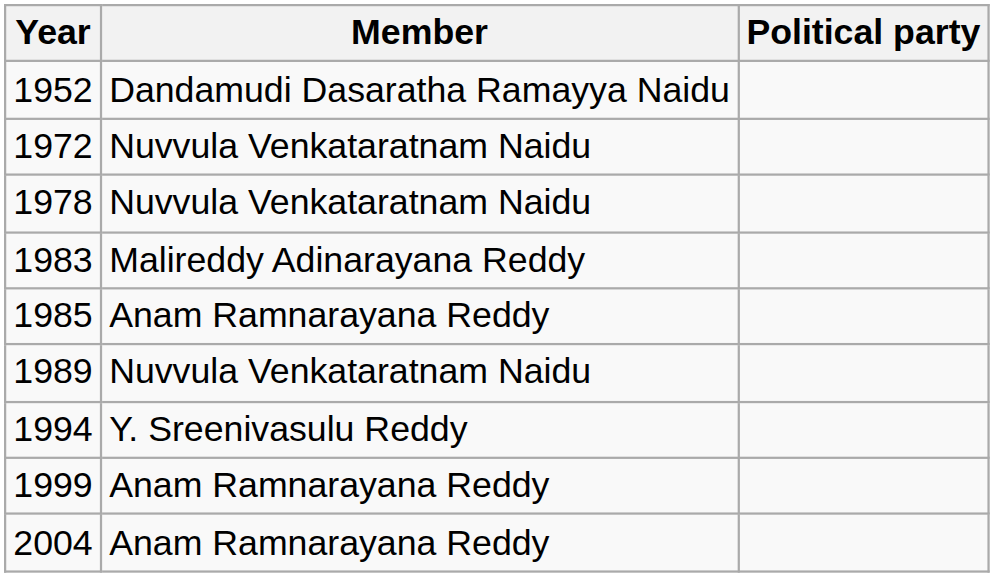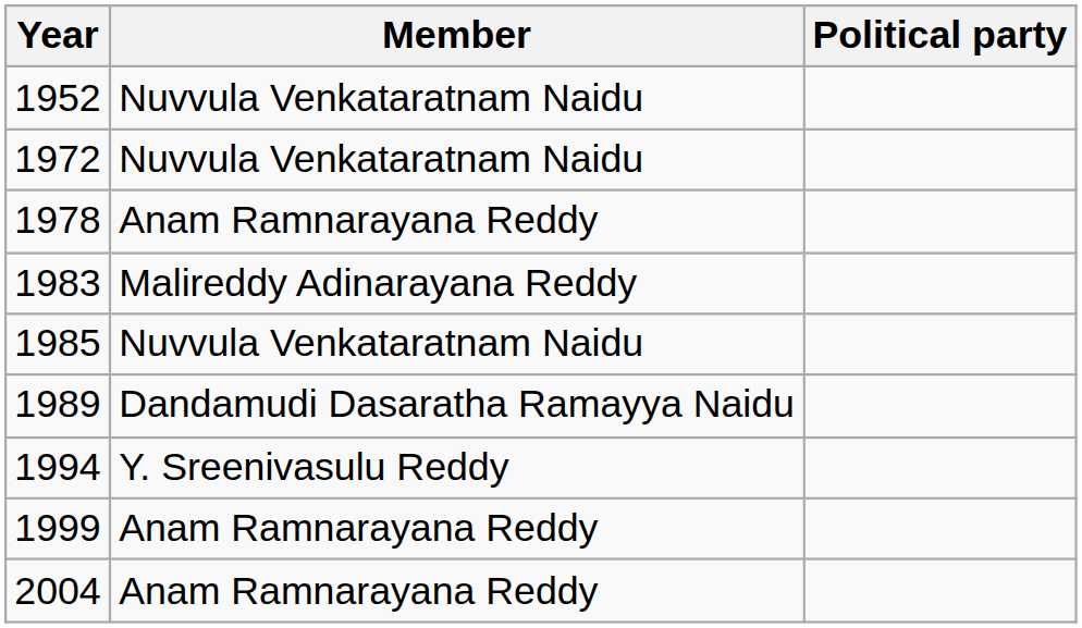 <table class="wikitable sortable">
 <tr>
 <th>Year</th>
 <th>Member</th>
 <th colspan="2">Political party</th>
 </tr>
 <tr>
 <td>1952</td>
-<td>Dandamudi Dasaratha Ramayya Naidu</td>
+<td>Nuvvula Venkataratnam Naidu</td>
 <td></td>
 </tr>
 <tr>
 <td>1972</td>
 <td>Nuvvula Venkataratnam Naidu</td>
 <td></td>
 </tr>
 <tr>
 <td>1978</td>
-<td>Nuvvula Venkataratnam Naidu</td>
+<td>Anam Ramnarayana Reddy</td>
 <td></td>
 </tr>
 <tr>
 <td>1983</td>
 <td>Malireddy Adinarayana Reddy</td>
 <td></td>
 </tr>
 <tr>
 <td>1985</td>
-<td>Anam Ramnarayana Reddy</td>
+<td>Nuvvula Venkataratnam Naidu</td>
 <td></td>
 </tr>
 <tr>
 <td>1989</td>
-<td>Nuvvula Venkataratnam Naidu</td>
+<td>Dandamudi Dasaratha Ramayya Naidu</td>
 <td></td>
 </tr>
 <tr>
 <td>1994</td>
 <td>Y. Sreenivasulu Reddy</td>
 <td></td>
 </tr>
 <tr>
 <td>1999</td>
 <td>Anam Ramnarayana Reddy</td>
 <td></td>
 </tr>
 <tr>
 <td>2004</td>
 <td>Anam Ramnarayana Reddy</td>
 <td></td>
 </tr>
 </table>
